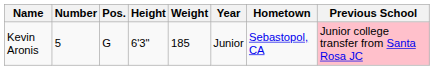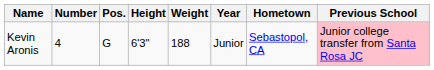 <table class="wikitable sortable" border="1">
 <tr>
 <th>Name</th>
 <th>Number</th>
 <th>Pos.</th>
 <th>Height</th>
 <th>Weight</th>
 <th>Year</th>
 <th>Hometown</th>
 <th class="unsortable">Previous School</th>
 </tr>
 <tr>
 <td>Kevin Aronis</td>
-<td>5</td>
+<td>4</td>
 <td>G</td>
 <td>6'3"</td>
-<td>185</td>
+<td>188</td>
 <td>Junior</td>
 <td><a href='#'>Sebastopol, CA</a></td>
 <td style="background: pink;">Junior college transfer from <a href='#'>Santa Rosa JC</a></td>
 </tr>
 </table>
